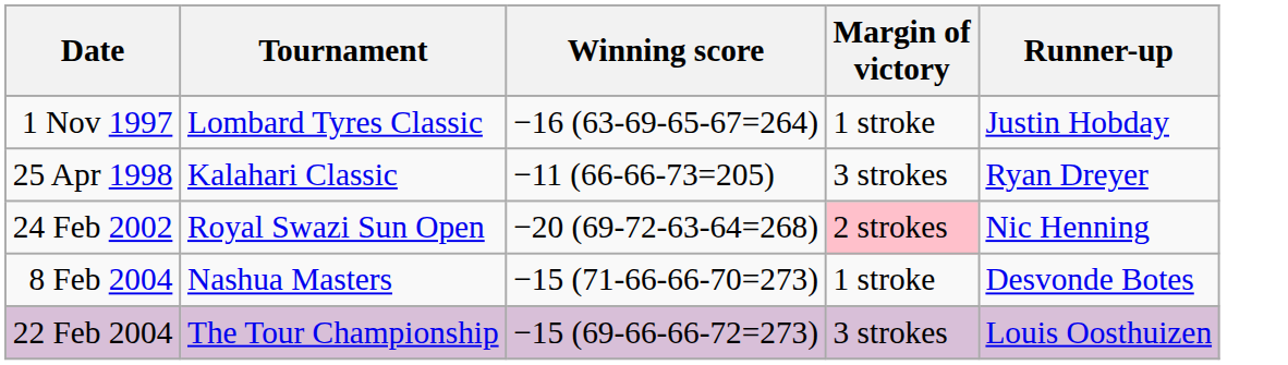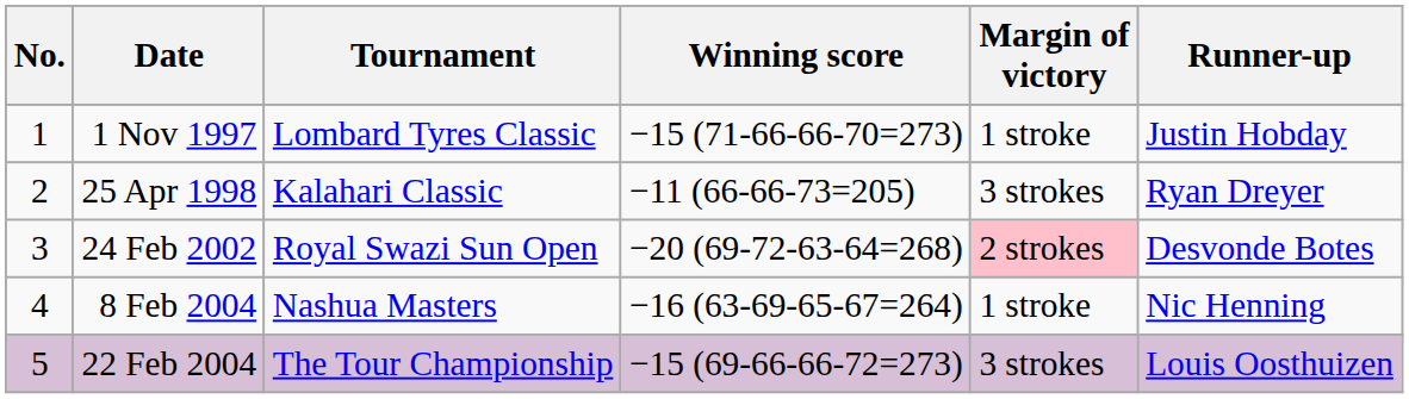 <table class="wikitable" style="font-size:95%;">
 <tr>
+<th>No.</th>
 <th>Date</th>
 <th>Tournament</th>
 <th>Winning score</th>
 <th>Margin of<br>victory</th>
 <th>Runner-up</th>
 </tr>
 <tr>
+<td align=center>1</td>
 <td align=right>1 Nov <a href='#'>1997</a></td>
 <td><a href='#'>Lombard Tyres Classic</a></td>
-<td>−16 (63-69-65-67=264)</td>
+<td>−15 (71-66-66-70=273)</td>
 <td>1 stroke</td>
 <td> <a href='#'>Justin Hobday</a></td>
 </tr>
 <tr>
+<td align=center>2</td>
 <td align=right>25 Apr <a href='#'>1998</a></td>
 <td><a href='#'>Kalahari Classic</a></td>
 <td>−11 (66-66-73=205)</td>
 <td>3 strokes</td>
 <td> <a href='#'>Ryan Dreyer</a></td>
 </tr>
 <tr>
+<td align=center>3</td>
 <td align=right>24 Feb <a href='#'>2002</a></td>
 <td><a href='#'>Royal Swazi Sun Open</a></td>
 <td>−20 (69-72-63-64=268)</td>
 <td style="background: pink;">2 strokes</td>
+<td> <a href='#'>Desvonde Botes</a></td>
+</tr>
+<tr>
+<td align=center>4</td>
+<td align=right>8 Feb <a href='#'>2004</a></td>
+<td><a href='#'>Nashua Masters</a></td>
+<td>−16 (63-69-65-67=264)</td>
+<td>1 stroke</td>
 <td> <a href='#'>Nic Henning</a></td>
 </tr>
-<tr>
-<td align=right>8 Feb <a href='#'>2004</a></td>
-<td><a href='#'>Nashua Masters</a></td>
-<td>−15 (71-66-66-70=273)</td>
-<td>1 stroke</td>
-<td> <a href='#'>Desvonde Botes</a></td>
-</tr>
 <tr style="background:thistle;">
+<td align=center>5</td>
 <td align=right>22 Feb 2004</td>
 <td><a href='#'>The Tour Championship</a></td>
 <td>−15 (69-66-66-72=273)</td>
 <td>3 strokes</td>
 <td> <a href='#'>Louis Oosthuizen</a></td>
 </tr>
 </table>
